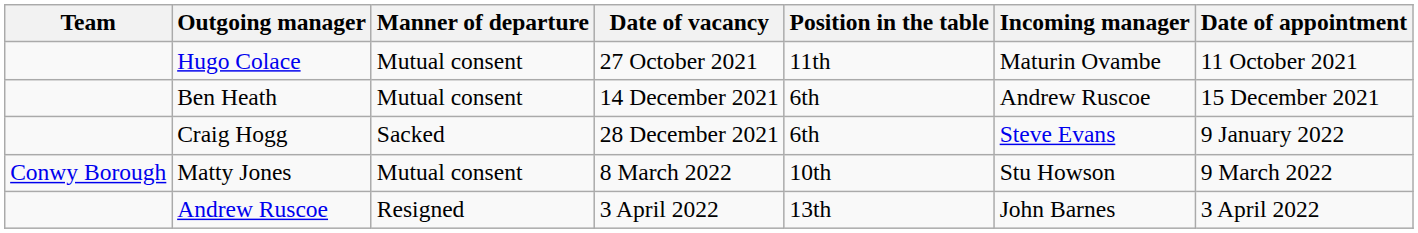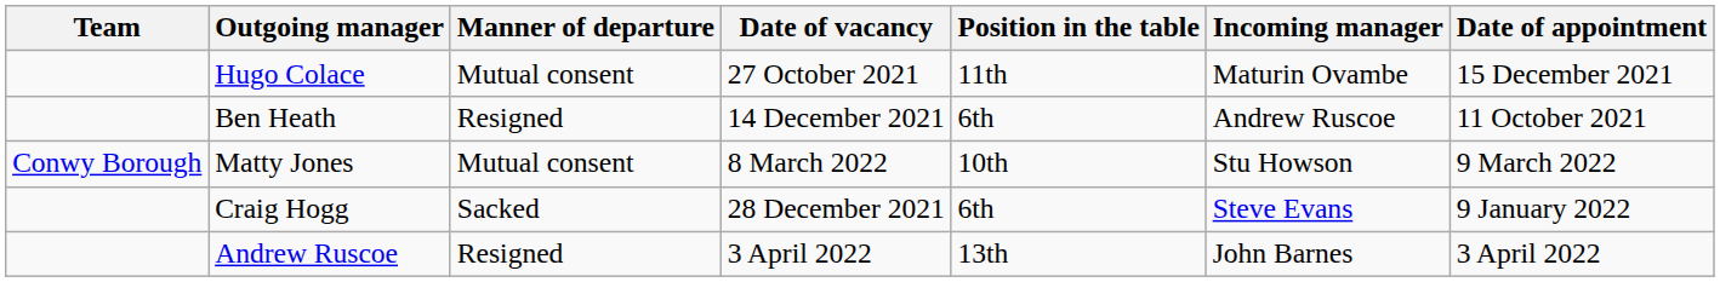 <table class="wikitable sortable">
 <tr>
 <th>Team</th>
 <th>Outgoing manager</th>
 <th>Manner of departure</th>
 <th>Date of vacancy</th>
 <th>Position in the table</th>
 <th>Incoming manager</th>
 <th>Date of appointment</th>
 </tr>
 <tr>
 <td></td>
 <td> <a href='#'>Hugo Colace</a></td>
 <td>Mutual consent</td>
 <td>27 October 2021</td>
 <td>11th</td>
 <td> Maturin Ovambe</td>
-<td>11 October 2021</td>
+<td>15 December 2021</td>
 </tr>
 <tr>
 <td></td>
 <td> Ben Heath</td>
-<td>Mutual consent</td>
+<td>Resigned</td>
 <td>14 December 2021</td>
 <td>6th</td>
 <td> Andrew Ruscoe</td>
-<td>15 December 2021</td>
-</tr>
-<tr>
-<td></td>
-<td> Craig Hogg</td>
-<td>Sacked</td>
-<td>28 December 2021</td>
-<td>6th</td>
-<td> <a href='#'>Steve Evans</a></td>
-<td>9 January 2022</td>
+<td>11 October 2021</td>
 </tr>
 <tr>
 <td><a href='#'>Conwy Borough</a></td>
 <td> Matty Jones</td>
 <td>Mutual consent</td>
 <td>8 March 2022</td>
 <td>10th</td>
 <td> Stu Howson</td>
 <td>9 March 2022</td>
 </tr>
 <tr>
 <td></td>
+<td> Craig Hogg</td>
+<td>Sacked</td>
+<td>28 December 2021</td>
+<td>6th</td>
+<td> <a href='#'>Steve Evans</a></td>
+<td>9 January 2022</td>
+</tr>
+<tr>
+<td></td>
 <td> <a href='#'>Andrew Ruscoe</a></td>
 <td>Resigned</td>
 <td>3 April 2022</td>
 <td>13th</td>
 <td> John Barnes</td>
 <td>3 April 2022</td>
 </tr>
 </table>
